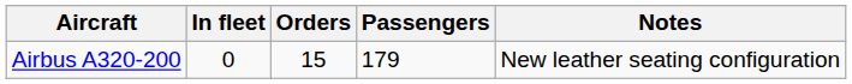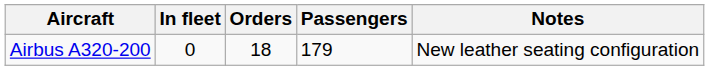 <table class="wikitable" style="margin:1em auto;">
 <tr style="background:lightgrey;">
 <th>Aircraft</th>
 <th>In fleet</th>
 <th>Orders</th>
 <th>Passengers</th>
 <th>Notes</th>
 </tr>
 <tr>
 <td><a href='#'>Airbus A320-200</a></td>
 <td style="text-align:center;">0</td>
-<td style="text-align:center;">15</td>
+<td style="text-align:center;">18</td>
 <td>179</td>
 <td>New leather seating configuration</td>
 </tr>
 </table>
